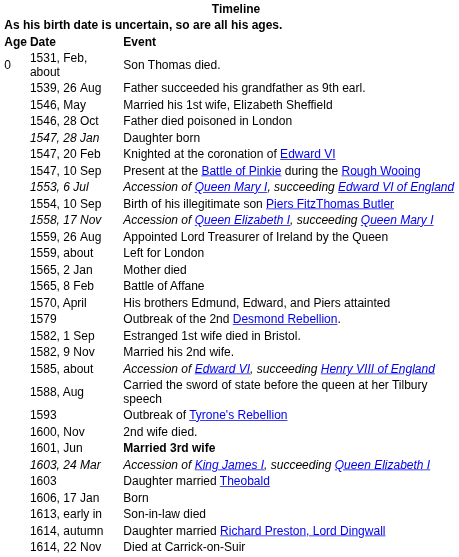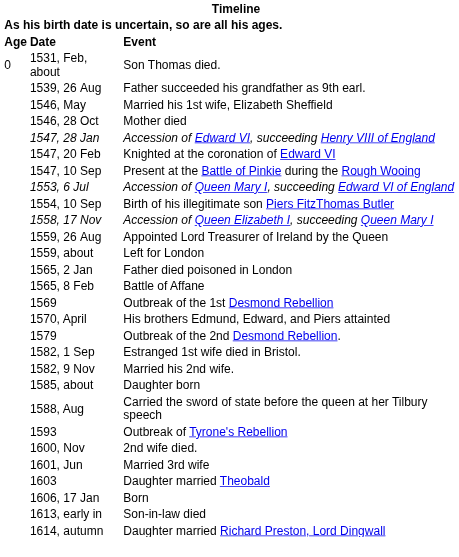 <table>
 <tr>
 <th colspan=3>Timeline</th>
 </tr>
 <tr>
 <td colspan=3><strong>As his birth date is uncertain, so are all his ages.</strong></td>
 </tr>
 <tr>
 <th align="left">Age</th>
 <th align="left">Date</th>
 <th align="left">Event</th>
 </tr>
 <tr>
 <td>0</td>
 <td>1531, Feb, about</td>
 <td>Son Thomas died.</td>
 </tr>
 <tr>
 <td></td>
 <td>1539, 26 Aug</td>
 <td>Father succeeded his grandfather as 9th earl.</td>
 </tr>
 <tr>
 <td></td>
 <td>1546, May</td>
 <td>Married his 1st wife, Elizabeth Sheffield</td>
 </tr>
 <tr>
 <td></td>
 <td>1546, 28 Oct</td>
-<td>Father died poisoned in London</td>
+<td>Mother died</td>
 </tr>
 <tr>
 <td></td>
 <td><em>1547, 28 Jan</em></td>
-<td>Daughter born</td>
+<td><em>Accession of <a href='#'>Edward VI</a>, succeeding <a href='#'>Henry VIII of England</a></em></td>
 </tr>
 <tr>
 <td></td>
 <td>1547, 20 Feb</td>
 <td>Knighted at the coronation of <a href='#'>Edward VI</a></td>
 </tr>
 <tr>
 <td></td>
 <td>1547, 10 Sep</td>
 <td>Present at the <a href='#'>Battle of Pinkie</a> during the <a href='#'>Rough Wooing</a></td>
 </tr>
 <tr>
 <td></td>
 <td><em>1553, 6 Jul</em></td>
 <td><em>Accession of <a href='#'>Queen Mary I</a>, succeeding <a href='#'>Edward VI of England</a></em></td>
 </tr>
 <tr>
 <td></td>
 <td>1554, 10 Sep</td>
 <td>Birth of his illegitimate son <a href='#'>Piers FitzThomas Butler</a></td>
 </tr>
 <tr>
 <td></td>
 <td><em>1558, 17 Nov</em></td>
 <td><em>Accession of <a href='#'>Queen Elizabeth I</a>, succeeding <a href='#'>Queen Mary I</a></em></td>
 </tr>
 <tr>
 <td></td>
 <td>1559, 26 Aug</td>
 <td>Appointed Lord Treasurer of Ireland by the Queen</td>
 </tr>
 <tr>
 <td></td>
 <td>1559, about</td>
 <td>Left for London</td>
 </tr>
 <tr>
 <td></td>
 <td>1565, 2 Jan</td>
-<td>Mother died</td>
+<td>Father died poisoned in London</td>
 </tr>
 <tr>
 <td></td>
 <td>1565, 8 Feb</td>
 <td>Battle of Affane</td>
+</tr>
+<tr>
+<td></td>
+<td>1569</td>
+<td>Outbreak of the 1st <a href='#'>Desmond Rebellion</a></td>
 </tr>
 <tr>
 <td></td>
 <td>1570, April</td>
 <td>His brothers Edmund, Edward, and Piers attainted</td>
 </tr>
 <tr>
 <td></td>
 <td>1579</td>
 <td>Outbreak of the 2nd <a href='#'>Desmond Rebellion</a>.</td>
 </tr>
 <tr>
 <td></td>
 <td>1582, 1 Sep</td>
 <td>Estranged 1st wife died in Bristol.</td>
 </tr>
 <tr>
 <td></td>
 <td>1582, 9 Nov</td>
 <td>Married his 2nd wife.</td>
 </tr>
 <tr>
 <td></td>
 <td>1585, about</td>
-<td><em>Accession of <a href='#'>Edward VI</a>, succeeding <a href='#'>Henry VIII of England</a></em></td>
+<td>Daughter born</td>
 </tr>
 <tr>
 <td></td>
 <td>1588, Aug</td>
 <td>Carried the sword of state before the queen at her Tilbury speech</td>
 </tr>
 <tr>
 <td></td>
 <td>1593</td>
 <td>Outbreak of <a href='#'>Tyrone's Rebellion</a></td>
 </tr>
 <tr>
 <td></td>
 <td>1600, Nov</td>
 <td>2nd wife died.</td>
 </tr>
 <tr>
 <td></td>
 <td>1601, Jun</td>
-<td><strong>Married 3rd wife</strong></td>
-</tr>
-<tr>
-<td></td>
-<td><em>1603, 24 Mar</em></td>
-<td><em>Accession of <a href='#'>King James I</a>, succeeding <a href='#'>Queen Elizabeth I</a></em></td>
+<td>Married 3rd wife</td>
 </tr>
 <tr>
 <td></td>
 <td>1603</td>
 <td>Daughter married <a href='#'>Theobald</a></td>
 </tr>
 <tr>
 <td></td>
 <td>1606, 17 Jan</td>
 <td>Born</td>
 </tr>
 <tr>
 <td></td>
 <td>1613, early in</td>
 <td>Son-in-law died</td>
 </tr>
 <tr>
 <td></td>
 <td>1614, autumn</td>
 <td>Daughter married <a href='#'>Richard Preston, Lord Dingwall</a></td>
 </tr>
-<tr>
-<td></td>
-<td>1614, 22 Nov</td>
-<td>Died at Carrick-on-Suir</td>
-</tr>
 </table>
